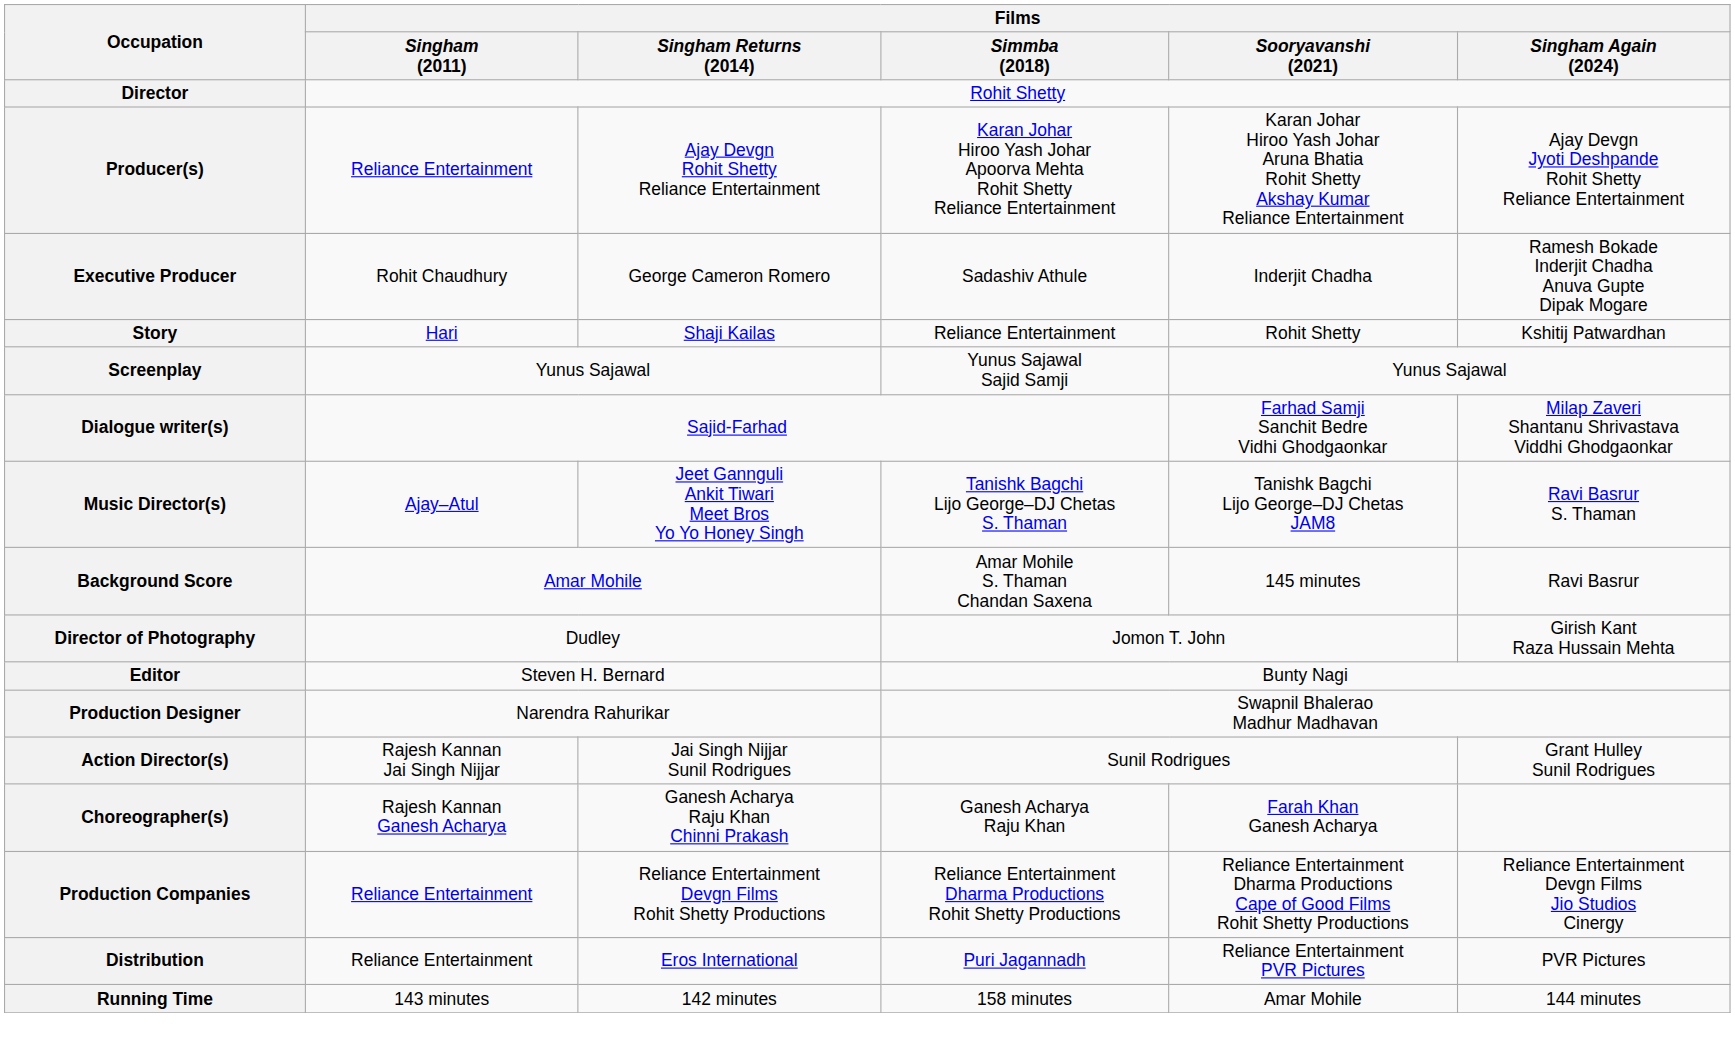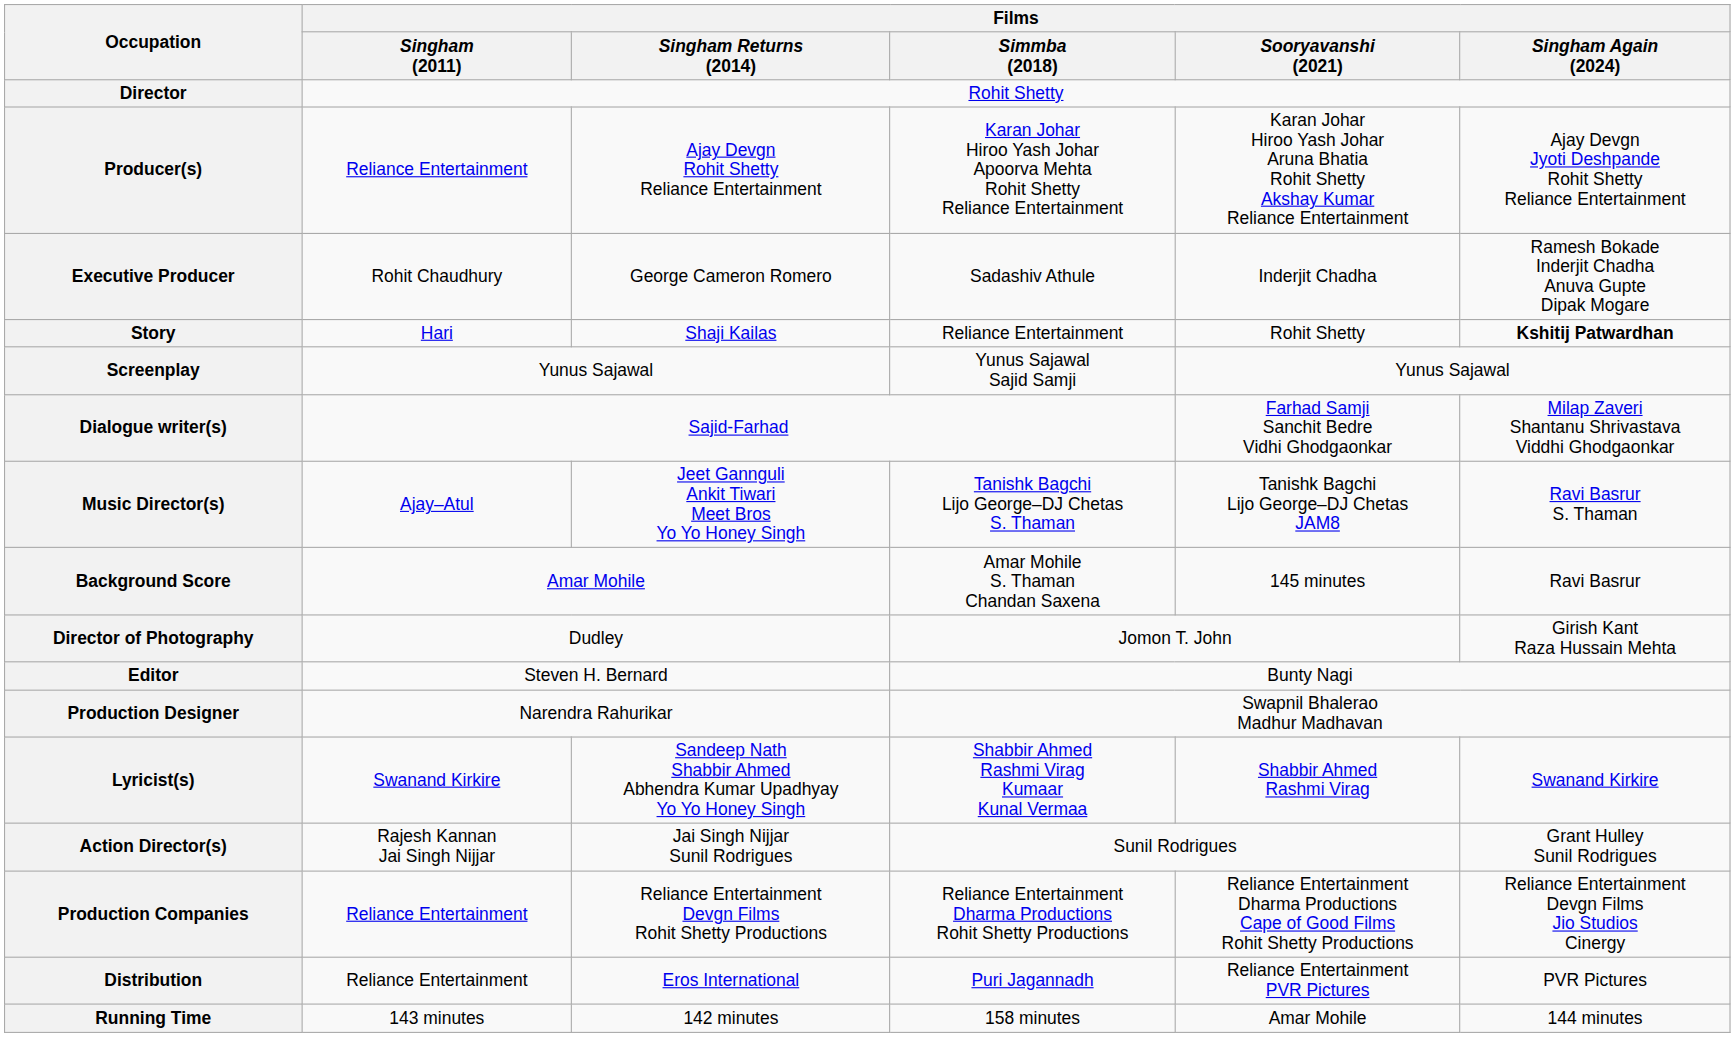 <table class="wikitable" style="text-align:center;" width="100%">
 <tr>
 <th scope="col" rowspan="2" style="text-align:center;">Occupation</th>
 <th colspan="5" scope="col" style="text-align:center:">Films</th>
 </tr>
 <tr>
 <th><em>Singham</em> <br>(2011)</th>
 <th><em>Singham Returns</em> <br>(2014)</th>
 <th><em>Simmba</em> <br>(2018)</th>
 <th><em>Sooryavanshi</em><br>(2021)</th>
 <th><em>Singham Again</em><br>(2024)</th>
 </tr>
 <tr>
 <th>Director</th>
 <td colspan="5"><a href='#'>Rohit Shetty</a></td>
 </tr>
 <tr>
 <th>Producer(s)</th>
 <td><a href='#'>Reliance Entertainment</a></td>
 <td><a href='#'>Ajay Devgn</a><br><a href='#'>Rohit Shetty</a><br>Reliance Entertainment</td>
 <td><a href='#'>Karan Johar</a><br>Hiroo Yash Johar<br>Apoorva Mehta<br>Rohit Shetty<br>Reliance Entertainment</td>
 <td>Karan Johar<br>Hiroo Yash Johar<br>Aruna Bhatia<br>Rohit Shetty<br><a href='#'>Akshay Kumar</a><br>Reliance Entertainment</td>
 <td>Ajay Devgn<br><a href='#'>Jyoti Deshpande</a><br>Rohit Shetty<br>Reliance Entertainment</td>
 </tr>
 <tr>
 <th>Executive Producer</th>
 <td>Rohit Chaudhury</td>
 <td>George Cameron Romero</td>
 <td>Sadashiv Athule</td>
 <td>Inderjit Chadha</td>
 <td>Ramesh Bokade<br>Inderjit Chadha<br>Anuva Gupte<br>Dipak Mogare</td>
 </tr>
 <tr>
 <th>Story</th>
 <td><a href='#'>Hari</a></td>
 <td><a href='#'>Shaji Kailas</a></td>
 <td>Reliance Entertainment</td>
 <td>Rohit Shetty</td>
-<td>Kshitij Patwardhan</td>
+<td><strong>Kshitij Patwardhan</strong></td>
 </tr>
 <tr>
 <th>Screenplay</th>
 <td colspan="2">Yunus Sajawal</td>
 <td>Yunus Sajawal<br>Sajid Samji</td>
 <td colspan="2">Yunus Sajawal</td>
 </tr>
 <tr>
 <th>Dialogue writer(s)</th>
 <td colspan="3"><a href='#'>Sajid-Farhad</a></td>
 <td><a href='#'>Farhad Samji</a><br>Sanchit Bedre<br>Vidhi Ghodgaonkar</td>
 <td><a href='#'>Milap Zaveri</a><br>Shantanu Shrivastava<br>Viddhi Ghodgaonkar</td>
 </tr>
 <tr>
 <th>Music Director(s)</th>
 <td><a href='#'>Ajay–Atul</a></td>
 <td><a href='#'>Jeet Gannguli</a><br><a href='#'>Ankit Tiwari</a><br><a href='#'>Meet Bros</a><br><a href='#'>Yo Yo Honey Singh</a></td>
 <td><a href='#'>Tanishk Bagchi</a><br>Lijo George–DJ Chetas<br><a href='#'>S. Thaman</a></td>
 <td>Tanishk Bagchi<br>Lijo George–DJ Chetas<br><a href='#'>JAM8</a></td>
 <td><a href='#'>Ravi Basrur</a><br>S. Thaman</td>
 </tr>
 <tr>
 <th>Background Score</th>
 <td colspan="2"><a href='#'>Amar Mohile</a></td>
 <td>Amar Mohile<br>S. Thaman<br>Chandan Saxena</td>
 <td>145 minutes</td>
 <td>Ravi Basrur</td>
 </tr>
 <tr>
 <th>Director of Photography</th>
 <td colspan="2">Dudley</td>
 <td colspan="2">Jomon T. John</td>
 <td>Girish Kant<br>Raza Hussain Mehta</td>
 </tr>
 <tr>
 <th>Editor</th>
 <td colspan="2">Steven H. Bernard</td>
 <td colspan="3">Bunty Nagi</td>
 </tr>
 <tr>
 <th>Production Designer</th>
 <td colspan="2">Narendra Rahurikar</td>
 <td colspan="3">Swapnil Bhalerao<br>Madhur Madhavan</td>
 </tr>
 <tr>
+<th>Lyricist(s)</th>
+<td><a href='#'>Swanand Kirkire</a></td>
+<td><a href='#'>Sandeep Nath</a><br><a href='#'>Shabbir Ahmed</a><br>Abhendra Kumar Upadhyay<br><a href='#'>Yo Yo Honey Singh</a></td>
+<td><a href='#'>Shabbir Ahmed</a><br><a href='#'>Rashmi Virag</a><br><a href='#'>Kumaar</a><br><a href='#'>Kunal Vermaa</a></td>
+<td><a href='#'>Shabbir Ahmed</a><br><a href='#'>Rashmi Virag</a></td>
+<td><a href='#'>Swanand Kirkire</a></td>
+</tr>
+<tr>
 <th>Action Director(s)</th>
 <td>Rajesh Kannan<br>Jai Singh Nijjar</td>
 <td>Jai Singh Nijjar<br>Sunil Rodrigues</td>
 <td colspan="2">Sunil Rodrigues</td>
 <td>Grant Hulley<br>Sunil Rodrigues</td>
-</tr>
-<tr>
-<th>Choreographer(s)</th>
-<td>Rajesh Kannan<br><a href='#'>Ganesh Acharya</a></td>
-<td>Ganesh Acharya<br>Raju Khan<br><a href='#'>Chinni Prakash</a></td>
-<td>Ganesh Acharya<br>Raju Khan</td>
-<td><a href='#'>Farah Khan</a><br>Ganesh Acharya</td>
-<td></td>
 </tr>
 <tr>
 <th>Production Companies</th>
 <td><a href='#'>Reliance Entertainment</a></td>
 <td>Reliance Entertainment<br><a href='#'>Devgn Films</a><br>Rohit Shetty Productions</td>
 <td>Reliance Entertainment<br><a href='#'>Dharma Productions</a><br>Rohit Shetty Productions</td>
 <td>Reliance Entertainment<br>Dharma Productions<br><a href='#'>Cape of Good Films</a><br>Rohit Shetty Productions</td>
 <td>Reliance Entertainment<br>Devgn Films<br><a href='#'>Jio Studios</a><br>Cinergy</td>
 </tr>
 <tr>
 <th>Distribution</th>
 <td>Reliance Entertainment</td>
 <td><a href='#'>Eros International</a></td>
 <td><a href='#'>Puri Jagannadh</a></td>
 <td>Reliance Entertainment<br><a href='#'>PVR Pictures</a></td>
 <td>PVR Pictures</td>
 </tr>
 <tr>
 <th>Running Time</th>
 <td>143 minutes</td>
 <td>142 minutes</td>
 <td>158 minutes</td>
 <td>Amar Mohile</td>
 <td>144 minutes</td>
 </tr>
 </table>
